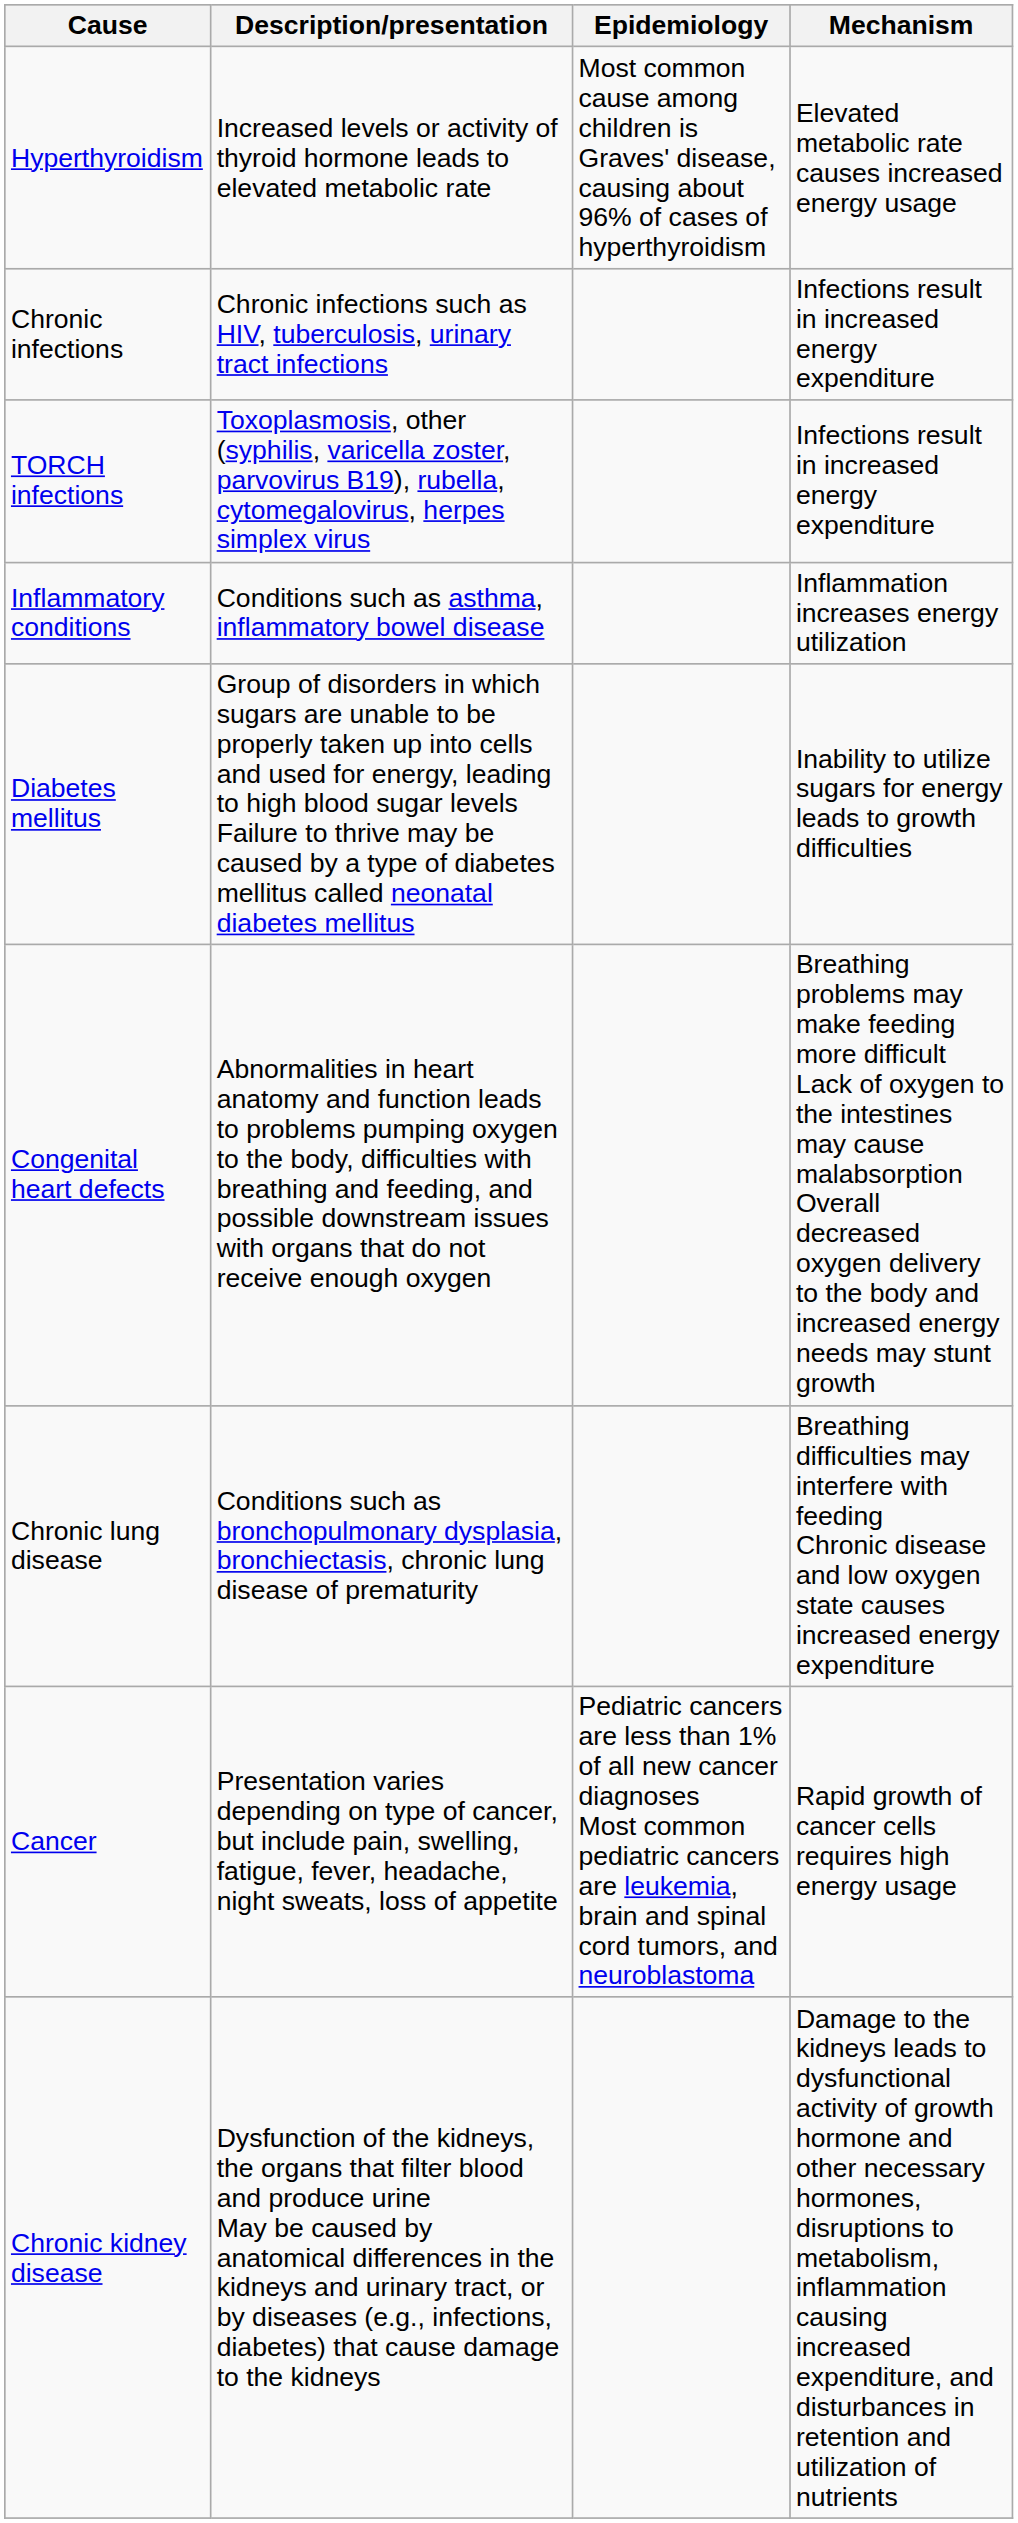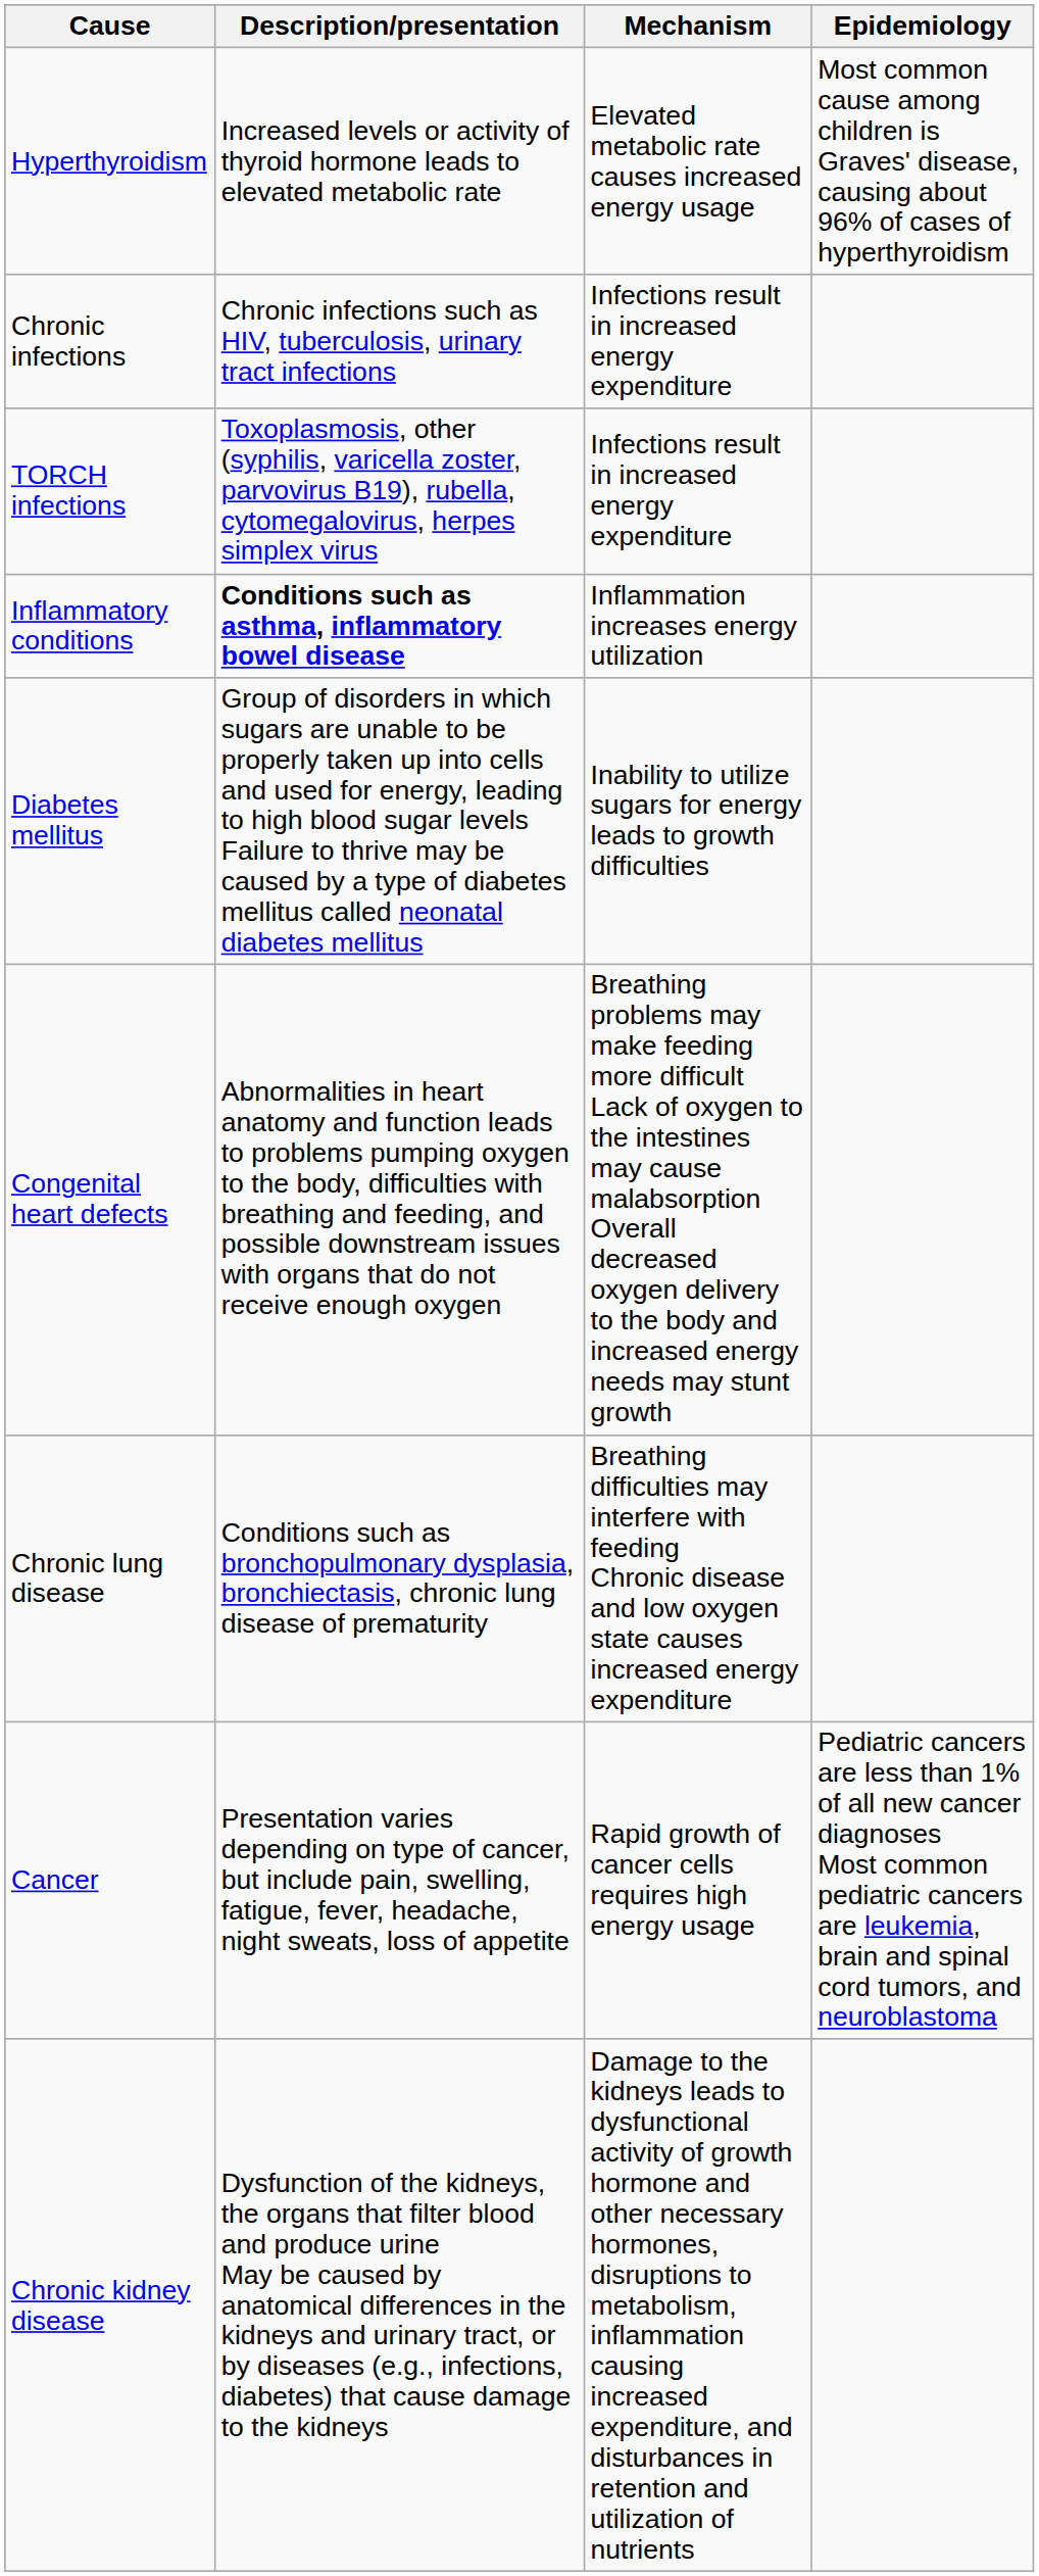 <table class="wikitable">
 <tr>
 <th>Cause</th>
 <th>Description/presentation</th>
+<th>Mechanism</th>
 <th>Epidemiology</th>
-<th>Mechanism</th>
 </tr>
 <tr>
 <td><a href='#'>Hyperthyroidism</a></td>
 <td>Increased levels or activity of thyroid hormone leads to elevated metabolic rate</td>
+<td>Elevated metabolic rate causes increased energy usage</td>
 <td>Most common cause among children is Graves' disease, causing about 96% of cases of hyperthyroidism</td>
-<td>Elevated metabolic rate causes increased energy usage</td>
 </tr>
 <tr>
 <td>Chronic infections</td>
 <td>Chronic infections such as <a href='#'>HIV</a>, <a href='#'>tuberculosis</a>, <a href='#'>urinary tract infections</a></td>
+<td>Infections result in increased energy expenditure</td>
 <td></td>
-<td>Infections result in increased energy expenditure</td>
 </tr>
 <tr>
 <td><a href='#'>TORCH infections</a></td>
 <td><a href='#'>Toxoplasmosis</a>, other (<a href='#'>syphilis</a>, <a href='#'>varicella zoster</a>, <a href='#'>parvovirus B19</a>), <a href='#'>rubella</a>, <a href='#'>cytomegalovirus</a>, <a href='#'>herpes simplex virus</a></td>
+<td>Infections result in increased energy expenditure</td>
 <td></td>
-<td>Infections result in increased energy expenditure</td>
 </tr>
 <tr>
 <td><a href='#'>Inflammatory conditions</a></td>
-<td>Conditions such as <a href='#'>asthma</a>, <a href='#'>inflammatory bowel disease</a></td>
+<td><strong>Conditions such as <a href='#'>asthma</a>, <a href='#'>inflammatory bowel disease</a></strong></td>
+<td>Inflammation increases energy utilization</td>
 <td></td>
-<td>Inflammation increases energy utilization</td>
 </tr>
 <tr>
 <td><a href='#'>Diabetes mellitus</a></td>
 <td>Group of disorders in which sugars are unable to be properly taken up into cells and used for energy, leading to high blood sugar levels<br>Failure to thrive may be caused by a type of diabetes mellitus called <a href='#'>neonatal diabetes mellitus</a></td>
+<td>Inability to utilize sugars for energy leads to growth difficulties</td>
 <td></td>
-<td>Inability to utilize sugars for energy leads to growth difficulties</td>
 </tr>
 <tr>
 <td><a href='#'>Congenital heart defects</a></td>
 <td>Abnormalities in heart anatomy and function leads to problems pumping oxygen to the body, difficulties with breathing and feeding, and possible downstream issues with organs that do not receive enough oxygen</td>
+<td>Breathing problems may make feeding more difficult<br>Lack of oxygen to the intestines may cause malabsorption<br>Overall decreased oxygen delivery to the body and increased energy needs may stunt growth</td>
 <td></td>
-<td>Breathing problems may make feeding more difficult<br>Lack of oxygen to the intestines may cause malabsorption<br>Overall decreased oxygen delivery to the body and increased energy needs may stunt growth</td>
 </tr>
 <tr>
 <td>Chronic lung disease</td>
 <td>Conditions such as <a href='#'>bronchopulmonary dysplasia</a>, <a href='#'>bronchiectasis</a>, chronic lung disease of prematurity</td>
+<td>Breathing difficulties may interfere with feeding<br>Chronic disease and low oxygen state causes increased energy expenditure</td>
 <td></td>
-<td>Breathing difficulties may interfere with feeding<br>Chronic disease and low oxygen state causes increased energy expenditure</td>
 </tr>
 <tr>
 <td><a href='#'>Cancer</a></td>
 <td>Presentation varies depending on type of cancer, but include pain, swelling, fatigue, fever, headache, night sweats, loss of appetite</td>
+<td>Rapid growth of cancer cells requires high energy usage</td>
 <td>Pediatric cancers are less than 1% of all new cancer diagnoses<br>Most common pediatric cancers are <a href='#'>leukemia</a>, brain and spinal cord tumors, and <a href='#'>neuroblastoma</a></td>
-<td>Rapid growth of cancer cells requires high energy usage</td>
 </tr>
 <tr>
 <td><a href='#'>Chronic kidney disease</a></td>
 <td>Dysfunction of the kidneys, the organs that filter blood and produce urine<br>May be caused by anatomical differences in the kidneys and urinary tract, or by diseases (e.g., infections, diabetes) that cause damage to the kidneys</td>
+<td>Damage to the kidneys leads to dysfunctional activity of growth hormone and other necessary hormones, disruptions to metabolism, inflammation causing increased expenditure, and disturbances in retention and utilization of nutrients</td>
 <td></td>
-<td>Damage to the kidneys leads to dysfunctional activity of growth hormone and other necessary hormones, disruptions to metabolism, inflammation causing increased expenditure, and disturbances in retention and utilization of nutrients</td>
 </tr>
 </table>
